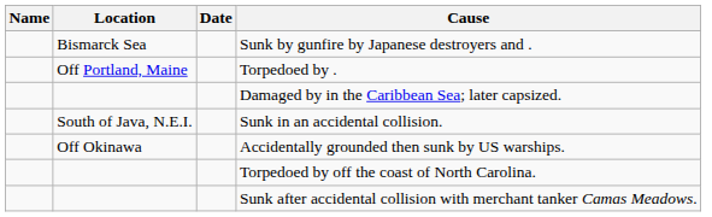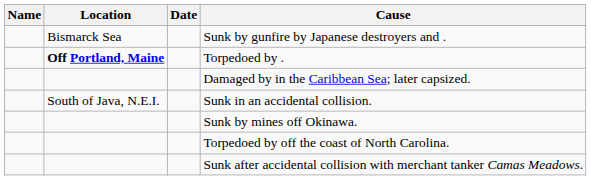 <table class="wikitable sortable">
 <tr>
 <th>Name</th>
 <th>Location</th>
 <th>Date</th>
 <th>Cause</th>
 </tr>
 <tr>
 <td></td>
 <td>Bismarck Sea</td>
 <td></td>
 <td>Sunk by gunfire by Japanese destroyers  and .</td>
 </tr>
 <tr>
 <td></td>
-<td>Off <a href='#'>Portland, Maine</a></td>
+<td><strong>Off <a href='#'>Portland, Maine</a></strong></td>
 <td></td>
 <td>Torpedoed by .</td>
 </tr>
 <tr>
 <td></td>
 <td></td>
 <td></td>
 <td>Damaged by  in the <a href='#'>Caribbean Sea</a>; later capsized.</td>
 </tr>
 <tr>
 <td></td>
 <td>South of Java, N.E.I.</td>
 <td></td>
 <td>Sunk in an accidental collision.</td>
 </tr>
 <tr>
 <td></td>
-<td>Off Okinawa</td>
 <td></td>
-<td>Accidentally grounded then sunk by US warships.</td>
+<td></td>
+<td>Sunk by mines off Okinawa.</td>
 </tr>
 <tr>
 <td></td>
 <td></td>
 <td></td>
 <td>Torpedoed by  off the coast of North Carolina.</td>
 </tr>
 <tr>
 <td></td>
 <td></td>
 <td></td>
 <td>Sunk after accidental collision with merchant tanker <em>Camas Meadows</em>.</td>
 </tr>
 </table>
